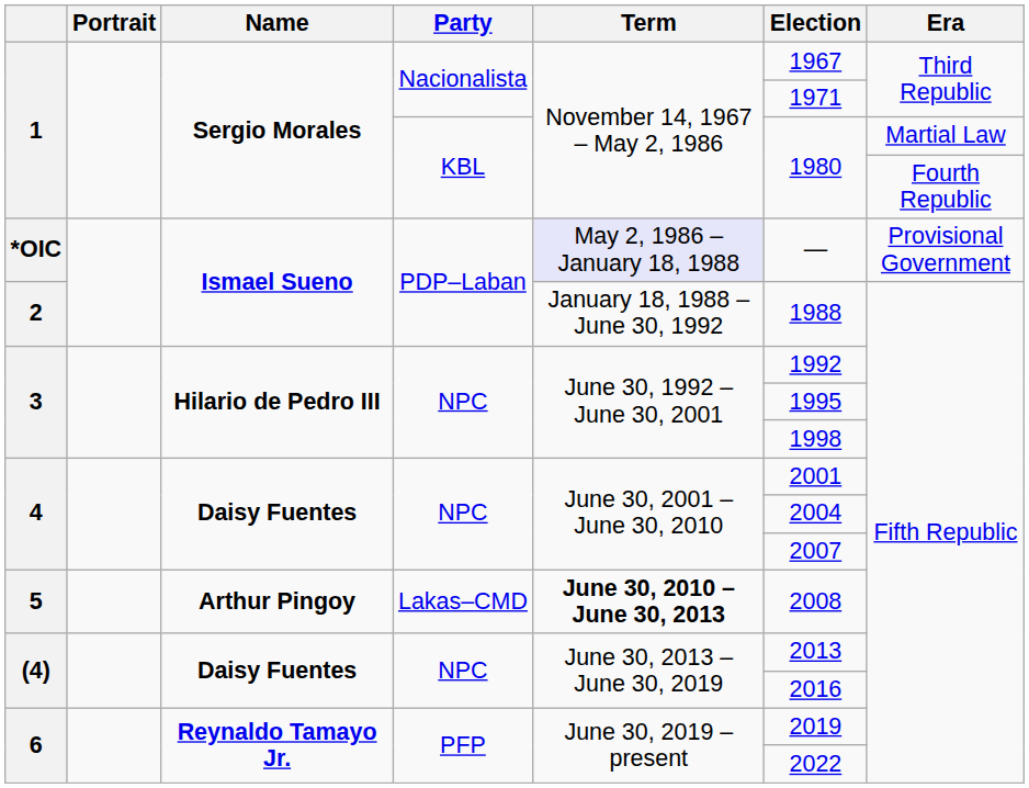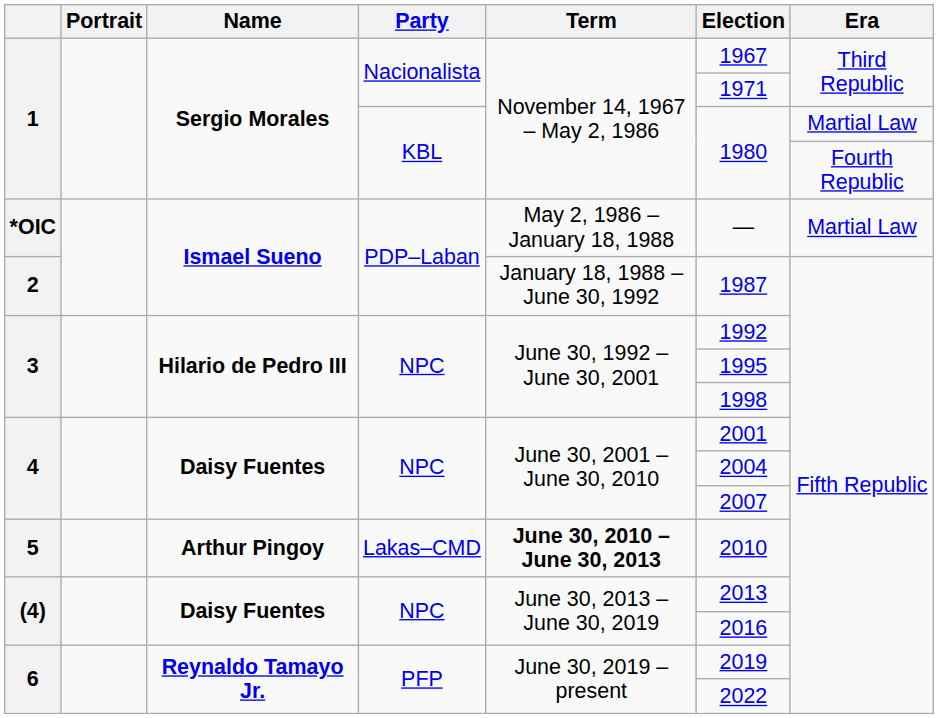 <table class="wikitable" style="text-align:center">
 <tr>
 <th></th>
 <th scope="col">Portrait</th>
 <th width="150px" scope="col">Name</th>
 <th><a href='#'>Party</a></th>
 <th width="150px">Term</th>
 <th width="50px">Election</th>
 <th width="100px">Era</th>
 </tr>
 <tr>
 <th rowspan="4">1</th>
 <td rowspan="4"></td>
 <td rowspan="4"><strong>Sergio Morales</strong> </td>
 <td rowspan="2"><a href='#'>Nacionalista</a></td>
 <td rowspan="4">November 14, 1967 – May 2, 1986 <br> </td>
 <td><a href='#'>1967</a></td>
 <td rowspan="2"><a href='#'>Third Republic</a></td>
 </tr>
 <tr>
 <td><a href='#'>1971</a></td>
 </tr>
 <tr>
 <td rowspan="2"><a href='#'>KBL</a></td>
 <td rowspan="2"><a href='#'>1980</a></td>
 <td><a href='#'>Martial Law</a></td>
 </tr>
 <tr>
 <td><a href='#'>Fourth Republic</a></td>
 </tr>
 <tr>
 <th>*OIC</th>
 <td rowspan="2"></td>
 <td rowspan="2"><strong><a href='#'>Ismael Sueno</a></strong> </td>
 <td rowspan="2"><a href='#'>PDP–Laban</a></td>
-<td style="background: lavender;">May 2, 1986 – January 18, 1988 <br> </td>
+<td>May 2, 1986 – January 18, 1988 <br> </td>
 <td>—</td>
-<td><a href='#'>Provisional Government</a></td>
+<td><a href='#'>Martial Law</a></td>
 </tr>
 <tr>
 <th>2</th>
 <td>January 18, 1988 – June 30, 1992 <br> </td>
-<td><a href='#'>1988</a></td>
+<td><a href='#'>1987</a></td>
 <td rowspan="12"><a href='#'>Fifth Republic</a></td>
 </tr>
 <tr>
 <th rowspan="3">3</th>
 <td rowspan="3"></td>
 <td rowspan="3"><strong>Hilario de Pedro III</strong> </td>
 <td rowspan="3"><a href='#'>NPC</a></td>
 <td rowspan="3">June 30, 1992 – June 30, 2001 <br> </td>
 <td><a href='#'>1992</a></td>
 </tr>
 <tr>
 <td><a href='#'>1995</a></td>
 </tr>
 <tr>
 <td><a href='#'>1998</a></td>
 </tr>
 <tr>
 <th rowspan="3">4</th>
 <td rowspan="3"></td>
 <td rowspan="3"><strong>Daisy Fuentes</strong></td>
 <td rowspan="3"><a href='#'>NPC</a></td>
 <td rowspan="3">June 30, 2001 – June 30, 2010 <br> </td>
 <td><a href='#'>2001</a></td>
 </tr>
 <tr>
 <td><a href='#'>2004</a></td>
 </tr>
 <tr>
 <td><a href='#'>2007</a></td>
 </tr>
 <tr>
 <th>5</th>
 <td></td>
 <td><strong>Arthur Pingoy</strong></td>
 <td><a href='#'>Lakas–CMD</a></td>
 <td><strong>June 30, 2010 – June 30, 2013 <br> </strong></td>
-<td><a href='#'>2008</a></td>
+<td><a href='#'>2010</a></td>
 </tr>
 <tr>
 <th rowspan="2">(4)</th>
 <td rowspan="2"></td>
 <td rowspan="2"><strong>Daisy Fuentes</strong></td>
 <td rowspan="2"><a href='#'>NPC</a></td>
 <td rowspan="2">June 30, 2013 – June 30, 2019 <br> </td>
 <td><a href='#'>2013</a></td>
 </tr>
 <tr>
 <td><a href='#'>2016</a></td>
 </tr>
 <tr>
 <th rowspan="2">6</th>
 <td rowspan="2"></td>
 <td rowspan="2"><strong><a href='#'>Reynaldo Tamayo Jr.</a></strong> </td>
 <td rowspan="2"><a href='#'>PFP</a></td>
 <td rowspan="2">June 30, 2019 – present <br> </td>
 <td><a href='#'>2019</a></td>
 </tr>
 <tr>
 <td><a href='#'>2022</a></td>
 </tr>
 </table>
